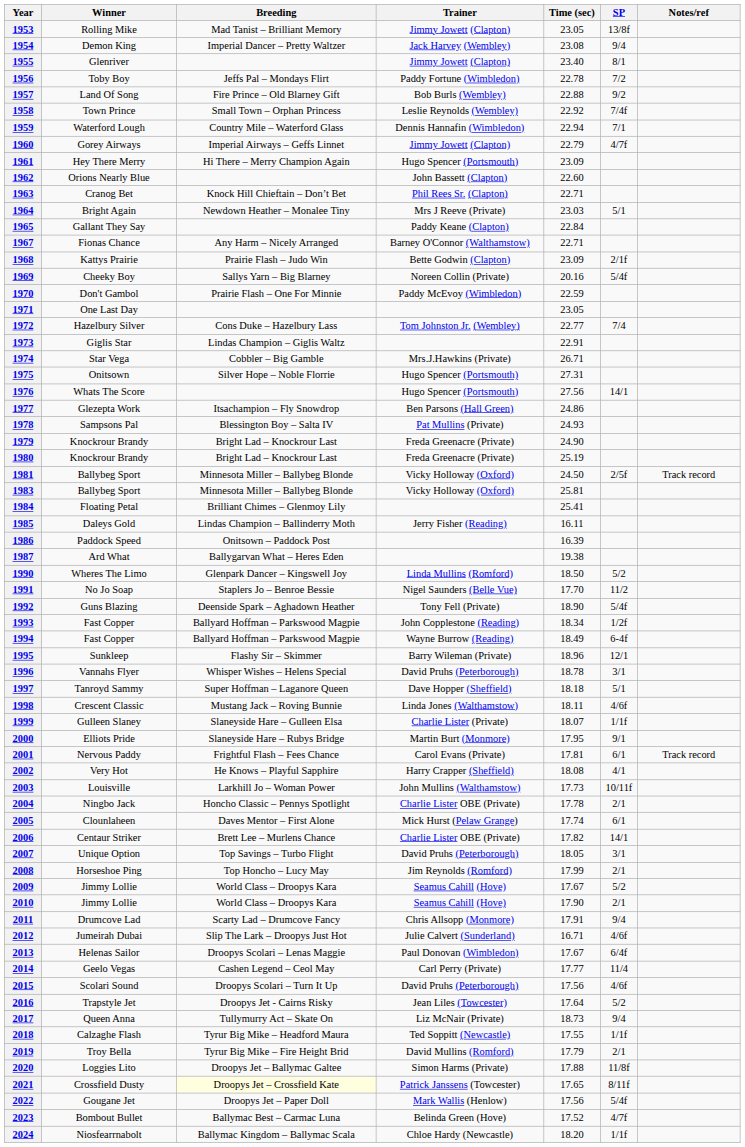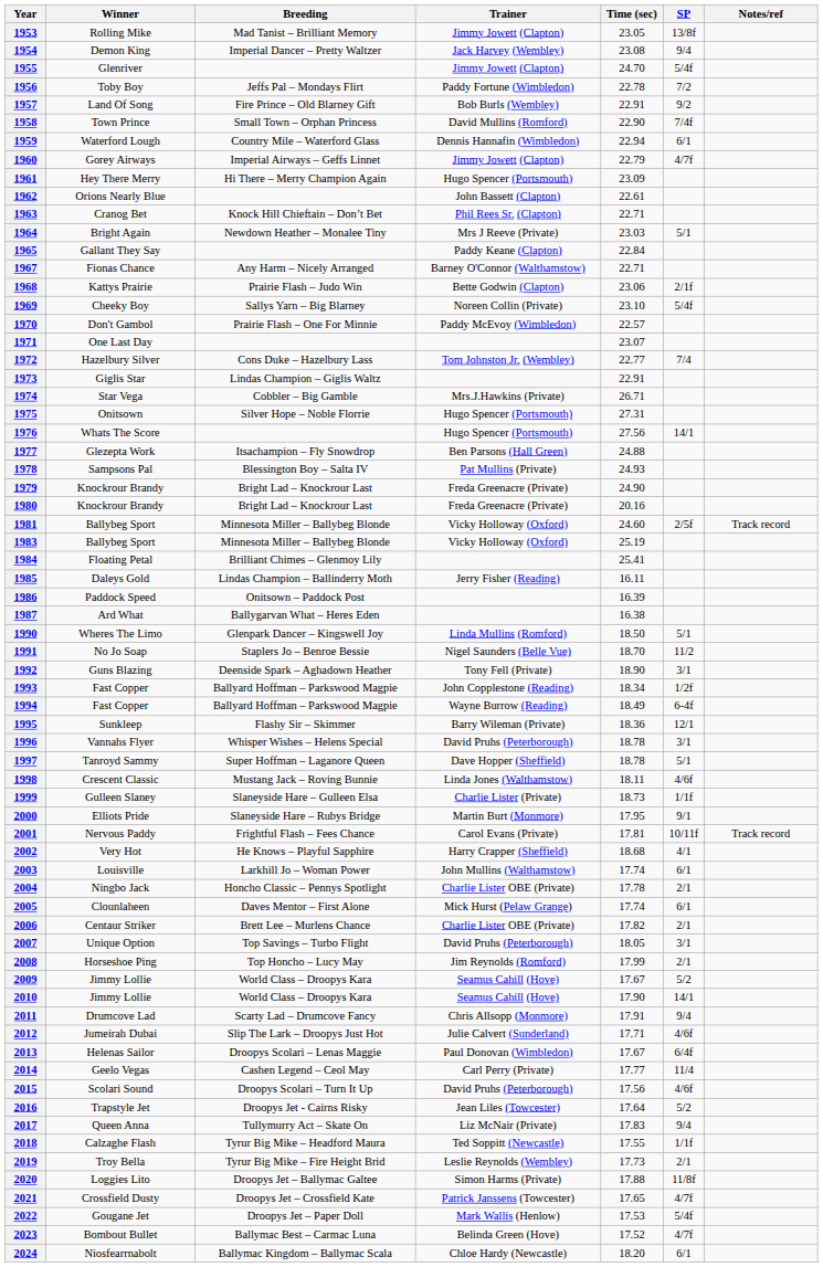 <table class="wikitable" style="text-align:center">
 <tr>
 <th width=50>Year</th>
 <th width=200>Winner</th>
 <th width=300>Breeding</th>
 <th width=250>Trainer</th>
 <th width=80>Time (sec)</th>
 <th width=50><a href='#'>SP</a></th>
 <th width=150>Notes/ref</th>
 </tr>
 <tr>
 <th><a href='#'>1953</a></th>
 <td>Rolling Mike</td>
 <td>Mad Tanist – Brilliant Memory</td>
 <td><a href='#'>Jimmy Jowett</a> <a href='#'>(Clapton)</a></td>
 <td>23.05</td>
 <td>13/8f</td>
 <td></td>
 </tr>
 <tr>
 <th><a href='#'>1954</a></th>
 <td>Demon King</td>
 <td>Imperial Dancer – Pretty Waltzer</td>
 <td><a href='#'>Jack Harvey</a> <a href='#'>(Wembley)</a></td>
 <td>23.08</td>
 <td>9/4</td>
 <td></td>
 </tr>
 <tr>
 <th><a href='#'>1955</a></th>
 <td>Glenriver</td>
 <td></td>
 <td><a href='#'>Jimmy Jowett</a> <a href='#'>(Clapton)</a></td>
-<td>23.40</td>
-<td>8/1</td>
+<td>24.70</td>
+<td>5/4f</td>
 <td></td>
 </tr>
 <tr>
 <th><a href='#'>1956</a></th>
 <td>Toby Boy</td>
 <td>Jeffs Pal – Mondays Flirt</td>
 <td>Paddy Fortune <a href='#'>(Wimbledon)</a></td>
 <td>22.78</td>
 <td>7/2</td>
 <td></td>
 </tr>
 <tr>
 <th><a href='#'>1957</a></th>
 <td>Land Of Song</td>
 <td>Fire Prince – Old Blarney Gift</td>
 <td>Bob Burls <a href='#'>(Wembley)</a></td>
-<td>22.88</td>
+<td>22.91</td>
 <td>9/2</td>
 <td></td>
 </tr>
 <tr>
 <th><a href='#'>1958</a></th>
 <td>Town Prince</td>
 <td>Small Town – Orphan Princess</td>
-<td>Leslie Reynolds <a href='#'>(Wembley)</a></td>
-<td>22.92</td>
+<td>David Mullins <a href='#'>(Romford)</a></td>
+<td>22.90</td>
 <td>7/4f</td>
 <td></td>
 </tr>
 <tr>
 <th><a href='#'>1959</a></th>
 <td>Waterford Lough</td>
 <td>Country Mile – Waterford Glass</td>
 <td>Dennis Hannafin <a href='#'>(Wimbledon)</a></td>
 <td>22.94</td>
-<td>7/1</td>
+<td>6/1</td>
 <td></td>
 </tr>
 <tr>
 <th><a href='#'>1960</a></th>
 <td>Gorey Airways</td>
 <td>Imperial Airways – Geffs Linnet</td>
 <td><a href='#'>Jimmy Jowett</a> <a href='#'>(Clapton)</a></td>
 <td>22.79</td>
 <td>4/7f</td>
 <td></td>
 </tr>
 <tr>
 <th><a href='#'>1961</a></th>
 <td>Hey There Merry</td>
 <td>Hi There – Merry Champion Again</td>
 <td>Hugo Spencer <a href='#'>(Portsmouth)</a></td>
 <td>23.09</td>
 <td></td>
 <td></td>
 </tr>
 <tr>
 <th><a href='#'>1962</a></th>
 <td>Orions Nearly Blue</td>
 <td></td>
 <td>John Bassett <a href='#'>(Clapton)</a></td>
-<td>22.60</td>
+<td>22.61</td>
 <td></td>
 <td></td>
 </tr>
 <tr>
 <th><a href='#'>1963</a></th>
 <td>Cranog Bet</td>
 <td>Knock Hill Chieftain – Don’t Bet</td>
 <td><a href='#'>Phil Rees Sr.</a> <a href='#'>(Clapton)</a></td>
 <td>22.71</td>
 <td></td>
 <td></td>
 </tr>
 <tr>
 <th><a href='#'>1964</a></th>
 <td>Bright Again</td>
 <td>Newdown Heather – Monalee Tiny</td>
 <td>Mrs J Reeve (Private)</td>
 <td>23.03</td>
 <td>5/1</td>
 <td></td>
 </tr>
 <tr>
 <th><a href='#'>1965</a></th>
 <td>Gallant They Say</td>
 <td></td>
 <td>Paddy Keane <a href='#'>(Clapton)</a></td>
 <td>22.84</td>
 <td></td>
 <td></td>
 </tr>
 <tr>
 <th><a href='#'>1967</a></th>
 <td>Fionas Chance</td>
 <td>Any Harm – Nicely Arranged</td>
 <td>Barney O'Connor <a href='#'>(Walthamstow)</a></td>
 <td>22.71</td>
 <td></td>
 <td></td>
 </tr>
 <tr>
 <th><a href='#'>1968</a></th>
 <td>Kattys Prairie</td>
 <td>Prairie Flash – Judo Win</td>
 <td>Bette Godwin <a href='#'>(Clapton)</a></td>
-<td>23.09</td>
+<td>23.06</td>
 <td>2/1f</td>
 <td></td>
 </tr>
 <tr>
 <th><a href='#'>1969</a></th>
 <td>Cheeky Boy</td>
 <td>Sallys Yarn – Big Blarney</td>
 <td>Noreen Collin (Private)</td>
-<td>20.16</td>
+<td>23.10</td>
 <td>5/4f</td>
 <td></td>
 </tr>
 <tr>
 <th><a href='#'>1970</a></th>
 <td>Don't Gambol</td>
 <td>Prairie Flash – One For Minnie</td>
 <td>Paddy McEvoy <a href='#'>(Wimbledon)</a></td>
-<td>22.59</td>
+<td>22.57</td>
 <td></td>
 <td></td>
 </tr>
 <tr>
 <th><a href='#'>1971</a></th>
 <td>One Last Day</td>
 <td></td>
 <td></td>
-<td>23.05</td>
+<td>23.07</td>
 <td></td>
 <td></td>
 </tr>
 <tr>
 <th><a href='#'>1972</a></th>
 <td>Hazelbury Silver</td>
 <td>Cons Duke – Hazelbury Lass</td>
 <td><a href='#'>Tom Johnston Jr.</a> <a href='#'>(Wembley)</a></td>
 <td>22.77</td>
 <td>7/4</td>
 <td></td>
 </tr>
 <tr>
 <th><a href='#'>1973</a></th>
 <td>Giglis Star</td>
 <td>Lindas Champion – Giglis Waltz</td>
 <td></td>
 <td>22.91</td>
 <td></td>
 <td></td>
 </tr>
 <tr>
 <th><a href='#'>1974</a></th>
 <td>Star Vega</td>
 <td>Cobbler – Big Gamble</td>
 <td>Mrs.J.Hawkins (Private)</td>
 <td>26.71</td>
 <td></td>
 <td></td>
 </tr>
 <tr>
 <th><a href='#'>1975</a></th>
 <td>Onitsown</td>
 <td>Silver Hope – Noble Florrie</td>
 <td>Hugo Spencer <a href='#'>(Portsmouth)</a></td>
 <td>27.31</td>
 <td></td>
 <td></td>
 </tr>
 <tr>
 <th><a href='#'>1976</a></th>
 <td>Whats The Score</td>
 <td></td>
 <td>Hugo Spencer <a href='#'>(Portsmouth)</a></td>
 <td>27.56</td>
 <td>14/1</td>
 <td></td>
 </tr>
 <tr>
 <th><a href='#'>1977</a></th>
 <td>Glezepta Work</td>
 <td>Itsachampion – Fly Snowdrop</td>
 <td>Ben Parsons <a href='#'>(Hall Green)</a></td>
-<td>24.86</td>
+<td>24.88</td>
 <td></td>
 <td></td>
 </tr>
 <tr>
 <th><a href='#'>1978</a></th>
 <td>Sampsons Pal</td>
 <td>Blessington Boy – Salta IV</td>
 <td><a href='#'>Pat Mullins</a> (Private)</td>
 <td>24.93</td>
 <td></td>
 <td></td>
 </tr>
 <tr>
 <th><a href='#'>1979</a></th>
 <td>Knockrour Brandy</td>
 <td>Bright Lad – Knockrour Last</td>
 <td>Freda Greenacre (Private)</td>
 <td>24.90</td>
 <td></td>
 <td></td>
 </tr>
 <tr>
 <th><a href='#'>1980</a></th>
 <td>Knockrour Brandy</td>
 <td>Bright Lad – Knockrour Last</td>
 <td>Freda Greenacre (Private)</td>
-<td>25.19</td>
+<td>20.16</td>
 <td></td>
 <td></td>
 </tr>
 <tr>
 <th><a href='#'>1981</a></th>
 <td>Ballybeg Sport</td>
 <td>Minnesota Miller – Ballybeg Blonde</td>
 <td>Vicky Holloway <a href='#'>(Oxford)</a></td>
-<td>24.50</td>
+<td>24.60</td>
 <td>2/5f</td>
 <td>Track record </td>
 </tr>
 <tr>
 <th><a href='#'>1983</a></th>
 <td>Ballybeg Sport</td>
 <td>Minnesota Miller – Ballybeg Blonde</td>
 <td>Vicky Holloway <a href='#'>(Oxford)</a></td>
-<td>25.81</td>
+<td>25.19</td>
 <td></td>
 <td></td>
 </tr>
 <tr>
 <th><a href='#'>1984</a></th>
 <td>Floating Petal</td>
 <td>Brilliant Chimes – Glenmoy Lily</td>
 <td></td>
 <td>25.41</td>
 <td></td>
 <td></td>
 </tr>
 <tr>
 <th><a href='#'>1985</a></th>
 <td>Daleys Gold</td>
 <td>Lindas Champion – Ballinderry Moth</td>
 <td>Jerry Fisher <a href='#'>(Reading)</a></td>
 <td>16.11</td>
 <td></td>
 <td></td>
 </tr>
 <tr>
 <th><a href='#'>1986</a></th>
 <td>Paddock Speed</td>
 <td>Onitsown – Paddock Post</td>
 <td></td>
 <td>16.39</td>
 <td></td>
 <td></td>
 </tr>
 <tr>
 <th><a href='#'>1987</a></th>
 <td>Ard What</td>
 <td>Ballygarvan What – Heres Eden</td>
 <td></td>
-<td>19.38</td>
+<td>16.38</td>
 <td></td>
 <td></td>
 </tr>
 <tr>
 <th><a href='#'>1990</a></th>
 <td>Wheres The Limo</td>
 <td>Glenpark Dancer – Kingswell Joy</td>
 <td><a href='#'>Linda Mullins</a> <a href='#'>(Romford)</a></td>
 <td>18.50</td>
-<td>5/2</td>
+<td>5/1</td>
 <td></td>
 </tr>
 <tr>
 <th><a href='#'>1991</a></th>
 <td>No Jo Soap</td>
 <td>Staplers Jo – Benroe Bessie</td>
 <td>Nigel Saunders <a href='#'>(Belle Vue)</a></td>
-<td>17.70</td>
+<td>18.70</td>
 <td>11/2</td>
 <td></td>
 </tr>
 <tr>
 <th><a href='#'>1992</a></th>
 <td>Guns Blazing</td>
 <td>Deenside Spark – Aghadown Heather</td>
 <td>Tony Fell (Private)</td>
 <td>18.90</td>
-<td>5/4f</td>
+<td>3/1</td>
 <td></td>
 </tr>
 <tr>
 <th><a href='#'>1993</a></th>
 <td>Fast Copper</td>
 <td>Ballyard Hoffman – Parkswood Magpie</td>
 <td>John Copplestone <a href='#'>(Reading)</a></td>
 <td>18.34</td>
 <td>1/2f</td>
 <td></td>
 </tr>
 <tr>
 <th><a href='#'>1994</a></th>
 <td>Fast Copper</td>
 <td>Ballyard Hoffman – Parkswood Magpie</td>
 <td>Wayne Burrow <a href='#'>(Reading)</a></td>
 <td>18.49</td>
 <td>6-4f</td>
 <td></td>
 </tr>
 <tr>
 <th><a href='#'>1995</a></th>
 <td>Sunkleep</td>
 <td>Flashy Sir – Skimmer</td>
 <td>Barry Wileman (Private)</td>
-<td>18.96</td>
+<td>18.36</td>
 <td>12/1</td>
 <td></td>
 </tr>
 <tr>
 <th><a href='#'>1996</a></th>
 <td>Vannahs Flyer</td>
 <td>Whisper Wishes – Helens Special</td>
 <td>David Pruhs <a href='#'>(Peterborough)</a></td>
 <td>18.78</td>
 <td>3/1</td>
 <td></td>
 </tr>
 <tr>
 <th><a href='#'>1997</a></th>
 <td>Tanroyd Sammy</td>
 <td>Super Hoffman – Laganore Queen</td>
 <td>Dave Hopper <a href='#'>(Sheffield)</a></td>
-<td>18.18</td>
+<td>18.78</td>
 <td>5/1</td>
 <td></td>
 </tr>
 <tr>
 <th><a href='#'>1998</a></th>
 <td>Crescent Classic</td>
 <td>Mustang Jack – Roving Bunnie</td>
 <td>Linda Jones <a href='#'>(Walthamstow)</a></td>
 <td>18.11</td>
 <td>4/6f</td>
 <td></td>
 </tr>
 <tr>
 <th><a href='#'>1999</a></th>
 <td>Gulleen Slaney</td>
 <td>Slaneyside Hare – Gulleen Elsa</td>
 <td><a href='#'>Charlie Lister</a> (Private)</td>
-<td>18.07</td>
+<td>18.73</td>
 <td>1/1f</td>
 <td></td>
 </tr>
 <tr>
 <th><a href='#'>2000</a></th>
 <td>Elliots Pride</td>
 <td>Slaneyside Hare – Rubys Bridge</td>
 <td>Martin Burt <a href='#'>(Monmore)</a></td>
 <td>17.95</td>
 <td>9/1</td>
 <td></td>
 </tr>
 <tr>
 <th><a href='#'>2001</a></th>
 <td>Nervous Paddy</td>
 <td>Frightful Flash – Fees Chance</td>
 <td>Carol Evans (Private)</td>
 <td>17.81</td>
-<td>6/1</td>
+<td>10/11f</td>
 <td>Track record</td>
 </tr>
 <tr>
 <th><a href='#'>2002</a></th>
 <td>Very Hot</td>
 <td>He Knows – Playful Sapphire</td>
 <td>Harry Crapper <a href='#'>(Sheffield)</a></td>
-<td>18.08</td>
+<td>18.68</td>
 <td>4/1</td>
 <td></td>
 </tr>
 <tr>
 <th><a href='#'>2003</a></th>
 <td>Louisville</td>
 <td>Larkhill Jo – Woman Power</td>
 <td>John Mullins <a href='#'>(Walthamstow)</a></td>
-<td>17.73</td>
-<td>10/11f</td>
+<td>17.74</td>
+<td>6/1</td>
 <td></td>
 </tr>
 <tr>
 <th><a href='#'>2004</a></th>
 <td>Ningbo Jack</td>
 <td>Honcho Classic – Pennys Spotlight</td>
 <td><a href='#'>Charlie Lister</a> OBE (Private)</td>
 <td>17.78</td>
 <td>2/1</td>
 <td></td>
 </tr>
 <tr>
 <th><a href='#'>2005</a></th>
 <td>Clounlaheen</td>
 <td>Daves Mentor – First Alone</td>
 <td>Mick Hurst (<a href='#'>Pelaw Grange</a>)</td>
 <td>17.74</td>
 <td>6/1</td>
 <td></td>
 </tr>
 <tr>
 <th><a href='#'>2006</a></th>
 <td>Centaur Striker</td>
 <td>Brett Lee – Murlens Chance</td>
 <td><a href='#'>Charlie Lister</a> OBE (Private)</td>
 <td>17.82</td>
-<td>14/1</td>
+<td>2/1</td>
 <td></td>
 </tr>
 <tr>
 <th><a href='#'>2007</a></th>
 <td>Unique Option</td>
 <td>Top Savings – Turbo Flight</td>
 <td>David Pruhs <a href='#'>(Peterborough)</a></td>
 <td>18.05</td>
 <td>3/1</td>
 <td></td>
 </tr>
 <tr>
 <th><a href='#'>2008</a></th>
 <td>Horseshoe Ping</td>
 <td>Top Honcho – Lucy May</td>
 <td>Jim Reynolds <a href='#'>(Romford)</a></td>
 <td>17.99</td>
 <td>2/1</td>
 <td></td>
 </tr>
 <tr>
 <th><a href='#'>2009</a></th>
 <td>Jimmy Lollie</td>
 <td>World Class – Droopys Kara</td>
 <td><a href='#'>Seamus Cahill</a> <a href='#'>(Hove)</a></td>
 <td>17.67</td>
 <td>5/2</td>
 <td></td>
 </tr>
 <tr>
 <th><a href='#'>2010</a></th>
 <td>Jimmy Lollie</td>
 <td>World Class – Droopys Kara</td>
 <td><a href='#'>Seamus Cahill</a> <a href='#'>(Hove)</a></td>
 <td>17.90</td>
-<td>2/1</td>
+<td>14/1</td>
 <td></td>
 </tr>
 <tr>
 <th><a href='#'>2011</a></th>
 <td>Drumcove Lad</td>
 <td>Scarty Lad – Drumcove Fancy</td>
 <td>Chris Allsopp <a href='#'>(Monmore)</a></td>
 <td>17.91</td>
 <td>9/4</td>
 <td></td>
 </tr>
 <tr>
 <th><a href='#'>2012</a></th>
 <td>Jumeirah Dubai</td>
 <td>Slip The Lark – Droopys Just Hot</td>
 <td>Julie Calvert <a href='#'>(Sunderland)</a></td>
-<td>16.71</td>
+<td>17.71</td>
 <td>4/6f</td>
 <td></td>
 </tr>
 <tr>
 <th><a href='#'>2013</a></th>
 <td>Helenas Sailor</td>
 <td>Droopys Scolari – Lenas Maggie</td>
 <td>Paul Donovan <a href='#'>(Wimbledon)</a></td>
 <td>17.67</td>
 <td>6/4f</td>
 <td></td>
 </tr>
 <tr>
 <th><a href='#'>2014</a></th>
 <td>Geelo Vegas</td>
 <td>Cashen Legend – Ceol May</td>
 <td>Carl Perry (Private)</td>
 <td>17.77</td>
 <td>11/4</td>
 <td></td>
 </tr>
 <tr>
 <th><a href='#'>2015</a></th>
 <td>Scolari Sound</td>
 <td>Droopys Scolari – Turn It Up</td>
 <td>David Pruhs <a href='#'>(Peterborough)</a></td>
 <td>17.56</td>
 <td>4/6f</td>
 <td></td>
 </tr>
 <tr>
 <th><a href='#'>2016</a></th>
 <td>Trapstyle Jet</td>
 <td>Droopys Jet - Cairns Risky</td>
 <td>Jean Liles <a href='#'>(Towcester)</a></td>
 <td>17.64</td>
 <td>5/2</td>
 <td></td>
 </tr>
 <tr>
 <th><a href='#'>2017</a></th>
 <td>Queen Anna</td>
 <td>Tullymurry Act – Skate On</td>
 <td>Liz McNair (Private)</td>
-<td>18.73</td>
+<td>17.83</td>
 <td>9/4</td>
 <td></td>
 </tr>
 <tr>
 <th><a href='#'>2018</a></th>
 <td>Calzaghe Flash</td>
 <td>Tyrur Big Mike – Headford Maura</td>
 <td>Ted Soppitt <a href='#'>(Newcastle)</a></td>
 <td>17.55</td>
 <td>1/1f</td>
 <td></td>
 </tr>
 <tr>
 <th><a href='#'>2019</a></th>
 <td>Troy Bella</td>
 <td>Tyrur Big Mike – Fire Height Brid</td>
-<td>David Mullins <a href='#'>(Romford)</a></td>
-<td>17.79</td>
+<td>Leslie Reynolds <a href='#'>(Wembley)</a></td>
+<td>17.73</td>
 <td>2/1</td>
 <td></td>
 </tr>
 <tr>
 <th><a href='#'>2020</a></th>
 <td>Loggies Lito</td>
 <td>Droopys Jet – Ballymac Galtee</td>
 <td>Simon Harms (Private)</td>
 <td>17.88</td>
 <td>11/8f</td>
 <td></td>
 </tr>
 <tr>
 <th><a href='#'>2021</a></th>
 <td>Crossfield Dusty</td>
-<td style="background: lightyellow;">Droopys Jet – Crossfield Kate</td>
+<td>Droopys Jet – Crossfield Kate</td>
 <td><a href='#'>Patrick Janssens</a> (Towcester)</td>
 <td>17.65</td>
-<td>8/11f</td>
+<td>4/7f</td>
 <td></td>
 </tr>
 <tr>
 <th><a href='#'>2022</a></th>
 <td>Gougane Jet</td>
 <td>Droopys Jet – Paper Doll</td>
 <td><a href='#'>Mark Wallis</a> (Henlow)</td>
-<td>17.56</td>
+<td>17.53</td>
 <td>5/4f</td>
 <td></td>
 </tr>
 <tr>
 <th><a href='#'>2023</a></th>
 <td>Bombout Bullet</td>
 <td>Ballymac Best – Carmac Luna</td>
 <td>Belinda Green (Hove)</td>
 <td>17.52</td>
 <td>4/7f</td>
 <td></td>
 </tr>
 <tr>
 <th><a href='#'>2024</a></th>
 <td>Niosfearrnabolt</td>
 <td>Ballymac Kingdom – Ballymac Scala</td>
 <td>Chloe Hardy (Newcastle)</td>
 <td>18.20</td>
-<td>1/1f</td>
+<td>6/1</td>
 <td></td>
 </tr>
 </table>
